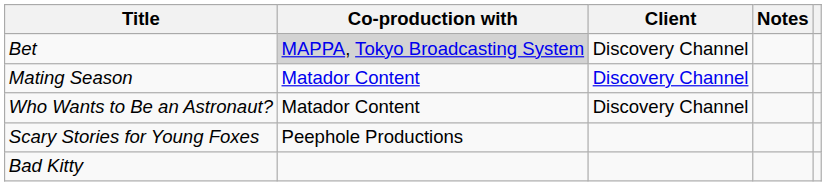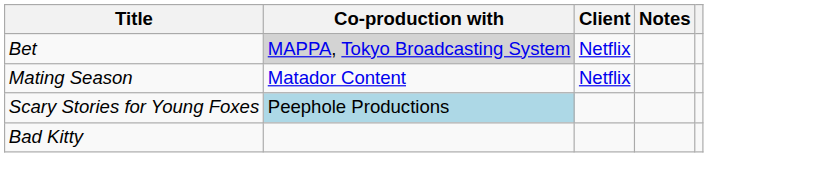 <table class="wikitable sortable">
 <tr>
 <th>Title</th>
 <th>Co-production with</th>
 <th>Client</th>
 <th>Notes</th>
 <th class="unsortable"></th>
 </tr>
 <tr>
 <td><em>Bet</em></td>
 <td style="background: lightgrey;"><a href='#'>MAPPA</a>, <a href='#'>Tokyo Broadcasting System</a></td>
-<td style="text-align:center">Discovery Channel</td>
+<td style="text-align:center"><a href='#'>Netflix</a></td>
 <td></td>
 <td></td>
 </tr>
 <tr>
 <td><em>Mating Season</em></td>
 <td><a href='#'>Matador Content</a></td>
-<td style="text-align:center"><a href='#'>Discovery Channel</a></td>
-<td></td>
-<td></td>
-</tr>
-<tr>
-<td><em>Who Wants to Be an Astronaut?</em></td>
-<td>Matador Content</td>
-<td style="text-align:center">Discovery Channel</td>
+<td style="text-align:center"><a href='#'>Netflix</a></td>
 <td></td>
 <td></td>
 </tr>
 <tr>
 <td><em>Scary Stories for Young Foxes</em></td>
-<td>Peephole Productions</td>
+<td style="background: lightblue;">Peephole Productions</td>
 <td></td>
 <td></td>
 <td></td>
 </tr>
 <tr>
 <td><em>Bad Kitty</em></td>
 <td></td>
 <td></td>
 <td></td>
 <td></td>
 </tr>
 </table>
